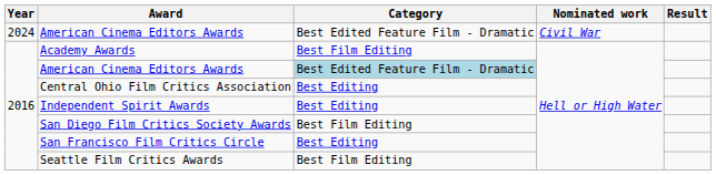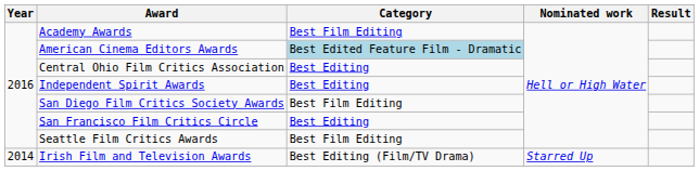 <table class=wikitable>
 <tr>
 <th>Year</th>
 <th>Award</th>
 <th>Category</th>
 <th>Nominated work</th>
 <th>Result</th>
-</tr>
-<tr>
-<td rowspan="1">2024</td>
-<td><a href='#'>American Cinema Editors Awards</a></td>
-<td>Best Edited Feature Film - Dramatic</td>
-<td><em><a href='#'>Civil War</a></em></td>
-<td></td>
 </tr>
 <tr>
 <td rowspan="7">2016</td>
 <td><a href='#'>Academy Awards</a></td>
 <td><a href='#'>Best Film Editing</a></td>
 <td rowspan="7"><em><a href='#'>Hell or High Water</a></em></td>
 <td></td>
 </tr>
 <tr>
 <td><a href='#'>American Cinema Editors Awards</a></td>
 <td style="background: lightblue;">Best Edited Feature Film - Dramatic</td>
 <td></td>
 </tr>
 <tr>
 <td>Central Ohio Film Critics Association</td>
 <td><a href='#'>Best Editing</a></td>
 <td></td>
 </tr>
 <tr>
 <td><a href='#'>Independent Spirit Awards</a></td>
 <td><a href='#'>Best Editing</a></td>
 <td></td>
 </tr>
 <tr>
 <td><a href='#'>San Diego Film Critics Society Awards</a></td>
 <td>Best Film Editing</td>
 <td></td>
 </tr>
 <tr>
 <td><a href='#'>San Francisco Film Critics Circle</a></td>
 <td><a href='#'>Best Editing</a></td>
 <td></td>
 </tr>
 <tr>
 <td>Seattle Film Critics Awards</td>
 <td>Best Film Editing</td>
 <td></td>
 </tr>
+<tr>
+<td>2014</td>
+<td><a href='#'>Irish Film and Television Awards</a></td>
+<td>Best Editing (Film/TV Drama)</td>
+<td><em><a href='#'>Starred Up</a></em></td>
+<td></td>
+</tr>
 </table>
